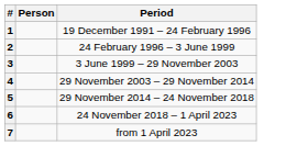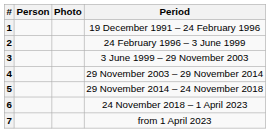 <table class="wikitable">
 <tr>
 <th>#</th>
 <th>Person</th>
+<th>Photo</th>
 <th>Period</th>
 </tr>
 <tr>
 <th>1</th>
+<td></td>
 <td></td>
 <td style="text-align:center;">19 December 1991 – 24 February 1996</td>
 </tr>
 <tr>
 <th>2</th>
 <td></td>
+<td></td>
 <td style="text-align:center;">24 February 1996 – 3 June 1999</td>
 </tr>
 <tr>
 <th>3</th>
+<td></td>
 <td></td>
 <td style="text-align:center;">3 June 1999 – 29 November 2003</td>
 </tr>
 <tr>
 <th>4</th>
 <td></td>
+<td></td>
 <td style="text-align:center;">29 November 2003 – 29 November 2014</td>
 </tr>
 <tr>
 <th>5</th>
+<td></td>
 <td></td>
 <td style="text-align:center;">29 November 2014 – 24 November 2018</td>
 </tr>
 <tr>
 <th>6</th>
 <td></td>
+<td></td>
 <td style="text-align:center;">24 November 2018 – 1 April 2023</td>
 </tr>
 <tr>
 <th>7</th>
 <td></td>
+<td></td>
 <td style="text-align:center;">from 1 April 2023</td>
 </tr>
 </table>
